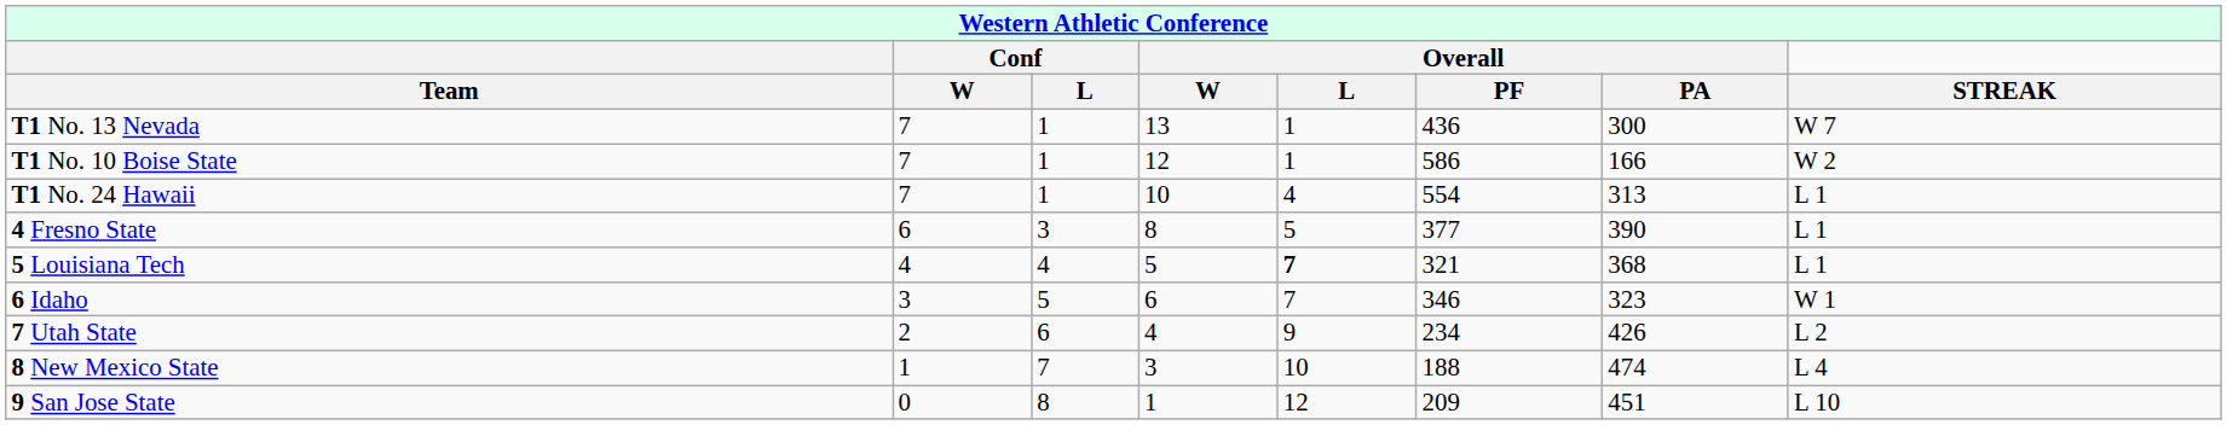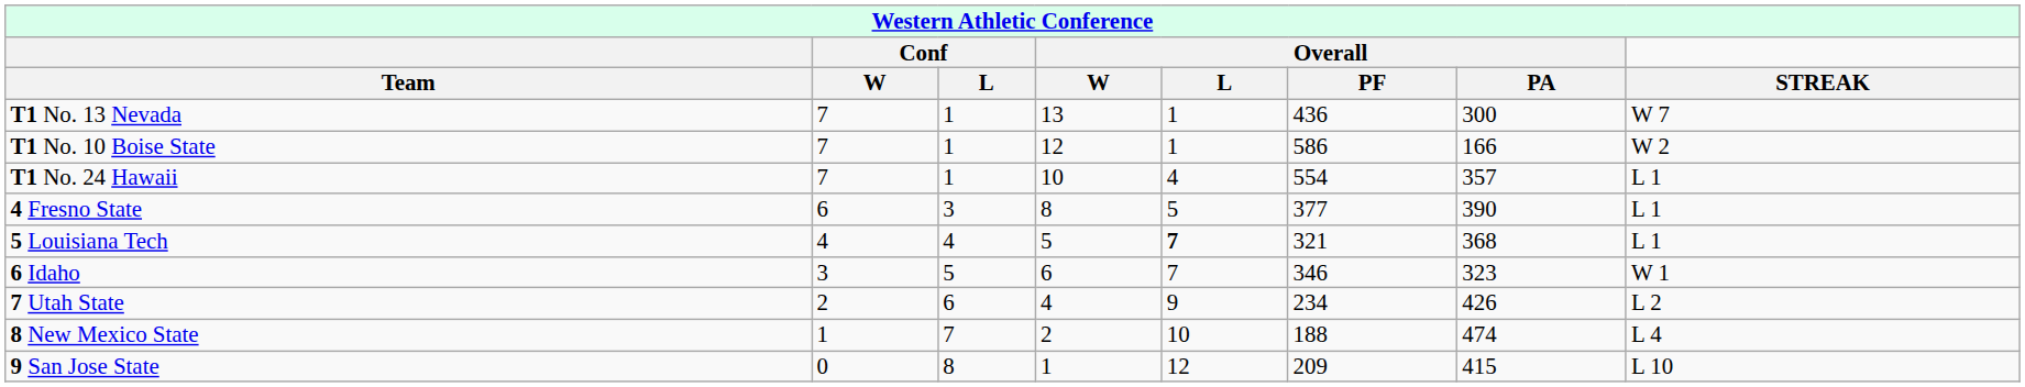 <table class="wikitable"  style="width:100%; font-size:90%; line-height:90%;">
 <tr>
 <td colspan="10" style="text-align:center; background:#d8ffeb;"><strong><a href='#'>Western Athletic Conference</a></strong></td>
 </tr>
 <tr>
 <th></th>
 <th colspan="2">Conf</th>
 <th colspan="4">Overall</th>
 </tr>
 <tr>
 <th>Team</th>
 <th>W</th>
 <th>L</th>
 <th>W</th>
 <th>L</th>
 <th>PF</th>
 <th>PA</th>
 <th>STREAK</th>
 </tr>
 <tr>
 <td><strong>T1 </strong> No. 13 <a href='#'>Nevada</a></td>
 <td>7</td>
 <td>1</td>
 <td>13</td>
 <td>1</td>
 <td>436</td>
 <td>300</td>
 <td>W 7</td>
 </tr>
 <tr>
 <td><strong>T1</strong>  No. 10 <a href='#'>Boise State</a></td>
 <td>7</td>
 <td>1</td>
 <td>12</td>
 <td>1</td>
 <td>586</td>
 <td>166</td>
 <td>W 2</td>
 </tr>
 <tr>
 <td><strong>T1 </strong> No. 24 <a href='#'>Hawaii</a></td>
 <td>7</td>
 <td>1</td>
 <td>10</td>
 <td>4</td>
 <td>554</td>
-<td>313</td>
+<td>357</td>
 <td>L 1</td>
 </tr>
 <tr>
 <td><strong>4</strong> <a href='#'>Fresno State</a></td>
 <td>6</td>
 <td>3</td>
 <td>8</td>
 <td>5</td>
 <td>377</td>
 <td>390</td>
 <td>L 1</td>
 </tr>
 <tr>
 <td><strong>5</strong> <a href='#'>Louisiana Tech</a></td>
 <td>4</td>
 <td>4</td>
 <td>5</td>
 <td><strong>7</strong></td>
 <td>321</td>
 <td>368</td>
 <td>L 1</td>
 </tr>
 <tr>
 <td><strong>6 </strong> <a href='#'>Idaho</a></td>
 <td>3</td>
 <td>5</td>
 <td>6</td>
 <td>7</td>
 <td>346</td>
 <td>323</td>
 <td>W 1</td>
 </tr>
 <tr>
 <td><strong>7 </strong> <a href='#'>Utah State</a></td>
 <td>2</td>
 <td>6</td>
 <td>4</td>
 <td>9</td>
 <td>234</td>
 <td>426</td>
 <td>L 2</td>
 </tr>
 <tr>
 <td><strong>8 </strong> <a href='#'>New Mexico State</a></td>
 <td>1</td>
 <td>7</td>
-<td>3</td>
+<td>2</td>
 <td>10</td>
 <td>188</td>
 <td>474</td>
 <td>L 4</td>
 </tr>
 <tr>
 <td><strong>9</strong>  <a href='#'>San Jose State</a></td>
 <td>0</td>
 <td>8</td>
 <td>1</td>
 <td>12</td>
 <td>209</td>
-<td>451</td>
+<td>415</td>
 <td>L 10</td>
 </tr>
 </table>
